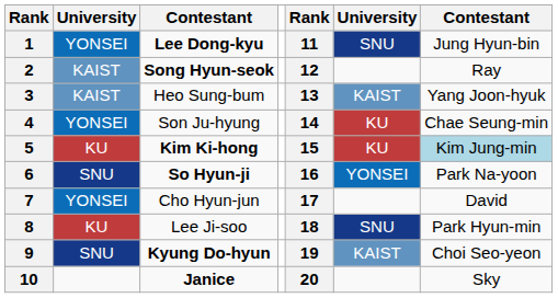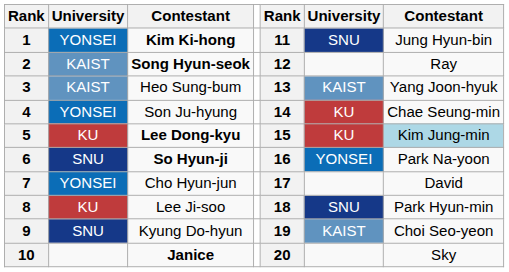 <table class="wikitable" style="text-align:center">
 <tr>
 <th scope="col">Rank</th>
 <th scope="col">University</th>
 <th scope="col">Contestant</th>
 <td style="background-color:white"></td>
 <th scope="col">Rank</th>
 <th scope="col">University</th>
 <th scope="col">Contestant</th>
 </tr>
 <tr>
 <th scope="row">1</th>
 <td style="background-color:#0B6DB7; color:white">YONSEI</td>
-<td><strong>Lee Dong-kyu</strong></td>
+<td><strong>Kim Ki-hong</strong></td>
 <td style="background-color:white"></td>
 <th scope="row">11</th>
 <td style="background-color:#153888; color:white">SNU</td>
 <td>Jung Hyun-bin</td>
 </tr>
 <tr>
 <th scope="row">2</th>
 <td style="background-color:#6093BF; color:white">KAIST</td>
 <td><strong>Song Hyun-seok</strong></td>
 <td style="background-color:white"></td>
 <th scope="row">12</th>
 <td> </td>
 <td>Ray</td>
 </tr>
 <tr>
 <th scope="row">3</th>
 <td style="background-color:#6093BF; color:white">KAIST</td>
 <td>Heo Sung-bum</td>
 <td style="background-color:white"></td>
 <th scope="row">13</th>
 <td style="background-color:#6093BF; color:white">KAIST</td>
 <td>Yang Joon-hyuk</td>
 </tr>
 <tr>
 <th scope="row">4</th>
 <td style="background-color:#0B6DB7; color:white">YONSEI</td>
 <td>Son Ju-hyung</td>
 <td style="background-color:white"></td>
 <th scope="row">14</th>
 <td style="background-color:#BF3B3C; color:white">KU</td>
 <td>Chae Seung-min</td>
 </tr>
 <tr>
 <th scope="row">5</th>
 <td style="background-color:#BF3B3C; color:white">KU</td>
-<td><strong>Kim Ki-hong</strong></td>
+<td><strong>Lee Dong-kyu</strong></td>
 <td style="background-color:white"></td>
 <th scope="row">15</th>
 <td style="background-color:#BF3B3C; color:white">KU</td>
 <td style="background: lightblue;">Kim Jung-min</td>
 </tr>
 <tr>
 <th scope="row">6</th>
 <td style="background-color:#153888; color:white">SNU</td>
 <td><strong>So Hyun-ji</strong></td>
 <td style="background-color:white"></td>
 <th scope="row">16</th>
 <td style="background-color:#0B6DB7; color:white">YONSEI</td>
 <td>Park Na-yoon</td>
 </tr>
 <tr>
 <th scope="row">7</th>
 <td style="background-color:#0B6DB7; color:white">YONSEI</td>
 <td>Cho Hyun-jun</td>
 <td style="background-color:white"></td>
 <th scope="row">17</th>
 <td> </td>
 <td>David</td>
 </tr>
 <tr>
 <th scope="row">8</th>
 <td style="background-color:#BF3B3C; color:white">KU</td>
 <td>Lee Ji-soo</td>
 <td style="background-color:white"></td>
 <th scope="row">18</th>
 <td style="background-color:#153888; color:white">SNU</td>
 <td>Park Hyun-min</td>
 </tr>
 <tr>
 <th scope="row">9</th>
 <td style="background-color:#153888; color:white">SNU</td>
-<td><strong>Kyung Do-hyun</strong></td>
+<td>Kyung Do-hyun</td>
 <td style="background-color:white"></td>
 <th scope="row">19</th>
 <td style="background-color:#6093BF; color:white">KAIST</td>
 <td>Choi Seo-yeon</td>
 </tr>
 <tr>
 <th scope="row">10</th>
 <td> </td>
 <td><strong>Janice</strong></td>
 <td style="background-color:white"></td>
 <th scope="row">20</th>
 <td> </td>
 <td>Sky</td>
 </tr>
 </table>
